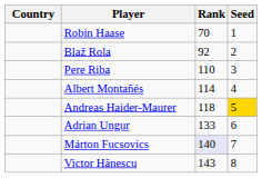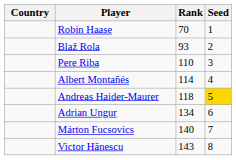 <table class="sortable wikitable">
 <tr>
 <th width="70">Country</th>
 <th width="175">Player</th>
 <th>Rank</th>
 <th>Seed</th>
 </tr>
 <tr>
 <td></td>
 <td><a href='#'>Robin Haase</a></td>
 <td>70</td>
 <td>1</td>
 </tr>
 <tr>
 <td></td>
 <td><a href='#'>Blaž Rola</a></td>
-<td>92</td>
+<td>93</td>
 <td>2</td>
 </tr>
 <tr>
 <td></td>
 <td><a href='#'>Pere Riba</a></td>
 <td>110</td>
 <td>3</td>
 </tr>
 <tr>
 <td></td>
 <td><a href='#'>Albert Montañés</a></td>
 <td>114</td>
 <td>4</td>
 </tr>
 <tr>
 <td></td>
 <td><a href='#'>Andreas Haider-Maurer</a></td>
 <td>118</td>
 <td style="background: gold;">5</td>
 </tr>
 <tr>
 <td></td>
 <td><a href='#'>Adrian Ungur</a></td>
-<td>133</td>
+<td>134</td>
 <td>6</td>
 </tr>
 <tr>
 <td></td>
 <td><a href='#'>Márton Fucsovics</a></td>
-<td style="background: lavender;">140</td>
+<td>140</td>
 <td>7</td>
 </tr>
 <tr>
 <td></td>
 <td><a href='#'>Victor Hănescu</a></td>
 <td>143</td>
 <td>8</td>
 </tr>
 </table>
